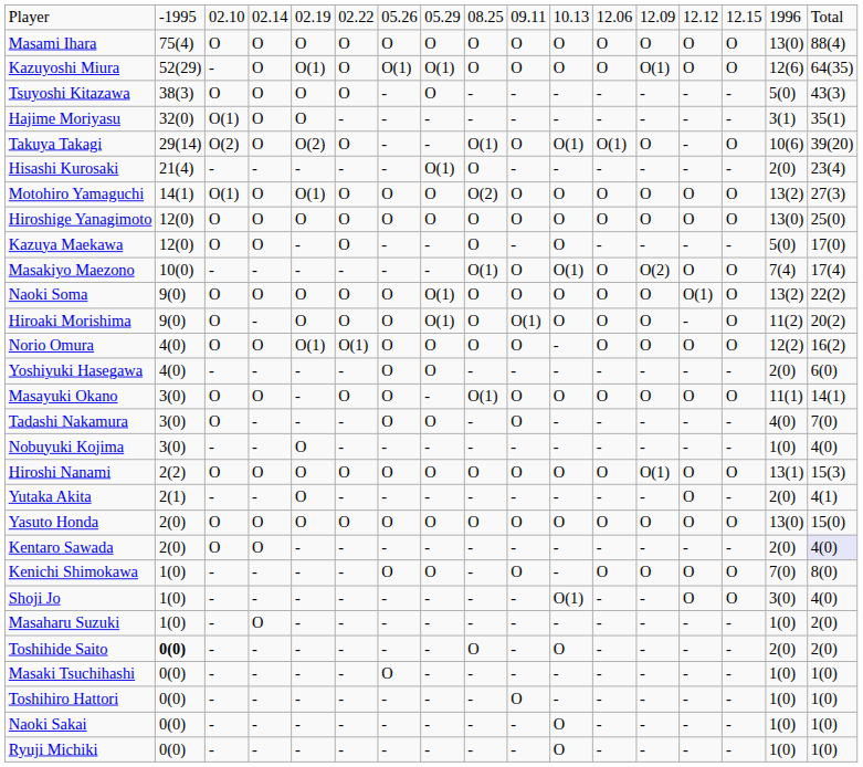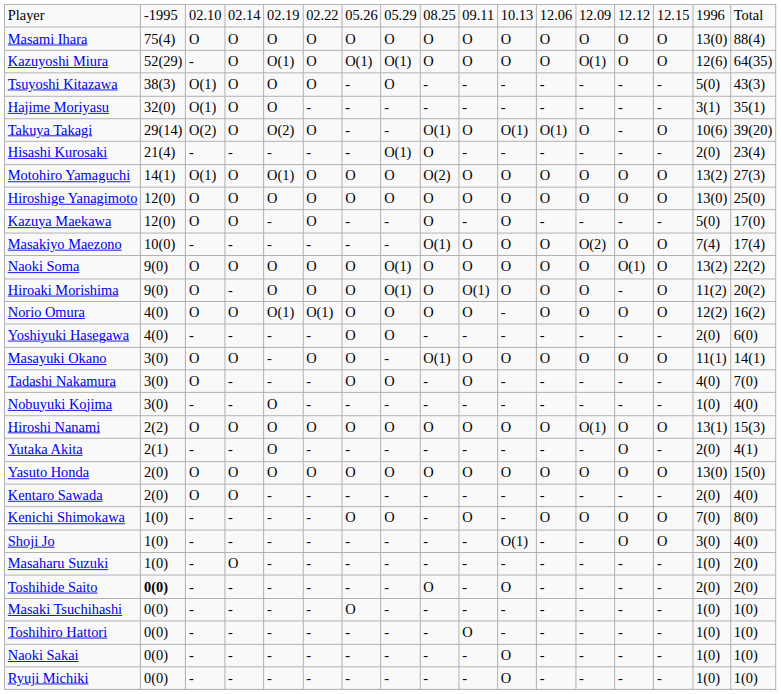 <table class="wikitable" style="text-align:left;">
 <tr>
 <td>Player</td>
 <td>-1995</td>
 <td>02.10</td>
 <td>02.14</td>
 <td>02.19</td>
 <td>02.22</td>
 <td>05.26</td>
 <td>05.29</td>
 <td>08.25</td>
 <td>09.11</td>
 <td>10.13</td>
 <td>12.06</td>
 <td>12.09</td>
 <td>12.12</td>
 <td>12.15</td>
 <td>1996</td>
 <td>Total</td>
 </tr>
 <tr>
 <td><a href='#'>Masami Ihara</a></td>
 <td>75(4)</td>
 <td>O</td>
 <td>O</td>
 <td>O</td>
 <td>O</td>
 <td>O</td>
 <td>O</td>
 <td>O</td>
 <td>O</td>
 <td>O</td>
 <td>O</td>
 <td>O</td>
 <td>O</td>
 <td>O</td>
 <td>13(0)</td>
 <td>88(4)</td>
 </tr>
 <tr>
 <td><a href='#'>Kazuyoshi Miura</a></td>
 <td>52(29)</td>
 <td>-</td>
 <td>O</td>
 <td>O(1)</td>
 <td>O</td>
 <td>O(1)</td>
 <td>O(1)</td>
 <td>O</td>
 <td>O</td>
 <td>O</td>
 <td>O</td>
 <td>O(1)</td>
 <td>O</td>
 <td>O</td>
 <td>12(6)</td>
 <td>64(35)</td>
 </tr>
 <tr>
 <td><a href='#'>Tsuyoshi Kitazawa</a></td>
 <td>38(3)</td>
-<td>O</td>
+<td>O(1)</td>
 <td>O</td>
 <td>O</td>
 <td>O</td>
 <td>-</td>
 <td>O</td>
 <td>-</td>
 <td>-</td>
 <td>-</td>
 <td>-</td>
 <td>-</td>
 <td>-</td>
 <td>-</td>
 <td>5(0)</td>
 <td>43(3)</td>
 </tr>
 <tr>
 <td><a href='#'>Hajime Moriyasu</a></td>
 <td>32(0)</td>
 <td>O(1)</td>
 <td>O</td>
 <td>O</td>
 <td>-</td>
 <td>-</td>
 <td>-</td>
 <td>-</td>
 <td>-</td>
 <td>-</td>
 <td>-</td>
 <td>-</td>
 <td>-</td>
 <td>-</td>
 <td>3(1)</td>
 <td>35(1)</td>
 </tr>
 <tr>
 <td><a href='#'>Takuya Takagi</a></td>
 <td>29(14)</td>
 <td>O(2)</td>
 <td>O</td>
 <td>O(2)</td>
 <td>O</td>
 <td>-</td>
 <td>-</td>
 <td>O(1)</td>
 <td>O</td>
 <td>O(1)</td>
 <td>O(1)</td>
 <td>O</td>
 <td>-</td>
 <td>O</td>
 <td>10(6)</td>
 <td>39(20)</td>
 </tr>
 <tr>
 <td><a href='#'>Hisashi Kurosaki</a></td>
 <td>21(4)</td>
 <td>-</td>
 <td>-</td>
 <td>-</td>
 <td>-</td>
 <td>-</td>
 <td>O(1)</td>
 <td>O</td>
 <td>-</td>
 <td>-</td>
 <td>-</td>
 <td>-</td>
 <td>-</td>
 <td>-</td>
 <td>2(0)</td>
 <td>23(4)</td>
 </tr>
 <tr>
 <td><a href='#'>Motohiro Yamaguchi</a></td>
 <td>14(1)</td>
 <td>O(1)</td>
 <td>O</td>
 <td>O(1)</td>
 <td>O</td>
 <td>O</td>
 <td>O</td>
 <td>O(2)</td>
 <td>O</td>
 <td>O</td>
 <td>O</td>
 <td>O</td>
 <td>O</td>
 <td>O</td>
 <td>13(2)</td>
 <td>27(3)</td>
 </tr>
 <tr>
 <td><a href='#'>Hiroshige Yanagimoto</a></td>
 <td>12(0)</td>
 <td>O</td>
 <td>O</td>
 <td>O</td>
 <td>O</td>
 <td>O</td>
 <td>O</td>
 <td>O</td>
 <td>O</td>
 <td>O</td>
 <td>O</td>
 <td>O</td>
 <td>O</td>
 <td>O</td>
 <td>13(0)</td>
 <td>25(0)</td>
 </tr>
 <tr>
 <td><a href='#'>Kazuya Maekawa</a></td>
 <td>12(0)</td>
 <td>O</td>
 <td>O</td>
 <td>-</td>
 <td>O</td>
 <td>-</td>
 <td>-</td>
 <td>O</td>
 <td>-</td>
 <td>O</td>
 <td>-</td>
 <td>-</td>
 <td>-</td>
 <td>-</td>
 <td>5(0)</td>
 <td>17(0)</td>
 </tr>
 <tr>
 <td><a href='#'>Masakiyo Maezono</a></td>
 <td>10(0)</td>
 <td>-</td>
 <td>-</td>
 <td>-</td>
 <td>-</td>
 <td>-</td>
 <td>-</td>
 <td>O(1)</td>
 <td>O</td>
-<td>O(1)</td>
+<td>O</td>
 <td>O</td>
 <td>O(2)</td>
 <td>O</td>
 <td>O</td>
 <td>7(4)</td>
 <td>17(4)</td>
 </tr>
 <tr>
 <td><a href='#'>Naoki Soma</a></td>
 <td>9(0)</td>
 <td>O</td>
 <td>O</td>
 <td>O</td>
 <td>O</td>
 <td>O</td>
 <td>O(1)</td>
 <td>O</td>
 <td>O</td>
 <td>O</td>
 <td>O</td>
 <td>O</td>
 <td>O(1)</td>
 <td>O</td>
 <td>13(2)</td>
 <td>22(2)</td>
 </tr>
 <tr>
 <td><a href='#'>Hiroaki Morishima</a></td>
 <td>9(0)</td>
 <td>O</td>
 <td>-</td>
 <td>O</td>
 <td>O</td>
 <td>O</td>
 <td>O(1)</td>
 <td>O</td>
 <td>O(1)</td>
 <td>O</td>
 <td>O</td>
 <td>O</td>
 <td>-</td>
 <td>O</td>
 <td>11(2)</td>
 <td>20(2)</td>
 </tr>
 <tr>
 <td><a href='#'>Norio Omura</a></td>
 <td>4(0)</td>
 <td>O</td>
 <td>O</td>
 <td>O(1)</td>
 <td>O(1)</td>
 <td>O</td>
 <td>O</td>
 <td>O</td>
 <td>O</td>
 <td>-</td>
 <td>O</td>
 <td>O</td>
 <td>O</td>
 <td>O</td>
 <td>12(2)</td>
 <td>16(2)</td>
 </tr>
 <tr>
 <td><a href='#'>Yoshiyuki Hasegawa</a></td>
 <td>4(0)</td>
 <td>-</td>
 <td>-</td>
 <td>-</td>
 <td>-</td>
 <td>O</td>
 <td>O</td>
 <td>-</td>
 <td>-</td>
 <td>-</td>
 <td>-</td>
 <td>-</td>
 <td>-</td>
 <td>-</td>
 <td>2(0)</td>
 <td>6(0)</td>
 </tr>
 <tr>
 <td><a href='#'>Masayuki Okano</a></td>
 <td>3(0)</td>
 <td>O</td>
 <td>O</td>
 <td>-</td>
 <td>O</td>
 <td>O</td>
 <td>-</td>
 <td>O(1)</td>
 <td>O</td>
 <td>O</td>
 <td>O</td>
 <td>O</td>
 <td>O</td>
 <td>O</td>
 <td>11(1)</td>
 <td>14(1)</td>
 </tr>
 <tr>
 <td><a href='#'>Tadashi Nakamura</a></td>
 <td>3(0)</td>
 <td>O</td>
 <td>-</td>
 <td>-</td>
 <td>-</td>
 <td>O</td>
 <td>O</td>
 <td>-</td>
 <td>O</td>
 <td>-</td>
 <td>-</td>
 <td>-</td>
 <td>-</td>
 <td>-</td>
 <td>4(0)</td>
 <td>7(0)</td>
 </tr>
 <tr>
 <td><a href='#'>Nobuyuki Kojima</a></td>
 <td>3(0)</td>
 <td>-</td>
 <td>-</td>
 <td>O</td>
 <td>-</td>
 <td>-</td>
 <td>-</td>
 <td>-</td>
 <td>-</td>
 <td>-</td>
 <td>-</td>
 <td>-</td>
 <td>-</td>
 <td>-</td>
 <td>1(0)</td>
 <td>4(0)</td>
 </tr>
 <tr>
 <td><a href='#'>Hiroshi Nanami</a></td>
 <td>2(2)</td>
 <td>O</td>
 <td>O</td>
 <td>O</td>
 <td>O</td>
 <td>O</td>
 <td>O</td>
 <td>O</td>
 <td>O</td>
 <td>O</td>
 <td>O</td>
 <td>O(1)</td>
 <td>O</td>
 <td>O</td>
 <td>13(1)</td>
 <td>15(3)</td>
 </tr>
 <tr>
 <td><a href='#'>Yutaka Akita</a></td>
 <td>2(1)</td>
 <td>-</td>
 <td>-</td>
 <td>O</td>
 <td>-</td>
 <td>-</td>
 <td>-</td>
 <td>-</td>
 <td>-</td>
 <td>-</td>
 <td>-</td>
 <td>-</td>
 <td>O</td>
 <td>-</td>
 <td>2(0)</td>
 <td>4(1)</td>
 </tr>
 <tr>
 <td><a href='#'>Yasuto Honda</a></td>
 <td>2(0)</td>
 <td>O</td>
 <td>O</td>
 <td>O</td>
 <td>O</td>
 <td>O</td>
 <td>O</td>
 <td>O</td>
 <td>O</td>
 <td>O</td>
 <td>O</td>
 <td>O</td>
 <td>O</td>
 <td>O</td>
 <td>13(0)</td>
 <td>15(0)</td>
 </tr>
 <tr>
 <td><a href='#'>Kentaro Sawada</a></td>
 <td>2(0)</td>
 <td>O</td>
 <td>O</td>
 <td>-</td>
 <td>-</td>
 <td>-</td>
 <td>-</td>
 <td>-</td>
 <td>-</td>
 <td>-</td>
 <td>-</td>
 <td>-</td>
 <td>-</td>
 <td>-</td>
 <td>2(0)</td>
-<td style="background: lavender;">4(0)</td>
+<td>4(0)</td>
 </tr>
 <tr>
 <td><a href='#'>Kenichi Shimokawa</a></td>
 <td>1(0)</td>
 <td>-</td>
 <td>-</td>
 <td>-</td>
 <td>-</td>
 <td>O</td>
 <td>O</td>
 <td>-</td>
 <td>O</td>
 <td>-</td>
 <td>O</td>
 <td>O</td>
 <td>O</td>
 <td>O</td>
 <td>7(0)</td>
 <td>8(0)</td>
 </tr>
 <tr>
 <td><a href='#'>Shoji Jo</a></td>
 <td>1(0)</td>
 <td>-</td>
 <td>-</td>
 <td>-</td>
 <td>-</td>
 <td>-</td>
 <td>-</td>
 <td>-</td>
 <td>-</td>
 <td>O(1)</td>
 <td>-</td>
 <td>-</td>
 <td>O</td>
 <td>O</td>
 <td>3(0)</td>
 <td>4(0)</td>
 </tr>
 <tr>
 <td><a href='#'>Masaharu Suzuki</a></td>
 <td>1(0)</td>
 <td>-</td>
 <td>O</td>
 <td>-</td>
 <td>-</td>
 <td>-</td>
 <td>-</td>
 <td>-</td>
 <td>-</td>
 <td>-</td>
 <td>-</td>
 <td>-</td>
 <td>-</td>
 <td>-</td>
 <td>1(0)</td>
 <td>2(0)</td>
 </tr>
 <tr>
 <td><a href='#'>Toshihide Saito</a></td>
 <td><strong>0(0)</strong></td>
 <td>-</td>
 <td>-</td>
 <td>-</td>
 <td>-</td>
 <td>-</td>
 <td>-</td>
 <td>O</td>
 <td>-</td>
 <td>O</td>
 <td>-</td>
 <td>-</td>
 <td>-</td>
 <td>-</td>
 <td>2(0)</td>
 <td>2(0)</td>
 </tr>
 <tr>
 <td><a href='#'>Masaki Tsuchihashi</a></td>
 <td>0(0)</td>
 <td>-</td>
 <td>-</td>
 <td>-</td>
 <td>-</td>
 <td>O</td>
 <td>-</td>
 <td>-</td>
 <td>-</td>
 <td>-</td>
 <td>-</td>
 <td>-</td>
 <td>-</td>
 <td>-</td>
 <td>1(0)</td>
 <td>1(0)</td>
 </tr>
 <tr>
 <td><a href='#'>Toshihiro Hattori</a></td>
 <td>0(0)</td>
 <td>-</td>
 <td>-</td>
 <td>-</td>
 <td>-</td>
 <td>-</td>
 <td>-</td>
 <td>-</td>
 <td>O</td>
 <td>-</td>
 <td>-</td>
 <td>-</td>
 <td>-</td>
 <td>-</td>
 <td>1(0)</td>
 <td>1(0)</td>
 </tr>
 <tr>
 <td><a href='#'>Naoki Sakai</a></td>
 <td>0(0)</td>
 <td>-</td>
 <td>-</td>
 <td>-</td>
 <td>-</td>
 <td>-</td>
 <td>-</td>
 <td>-</td>
 <td>-</td>
 <td>O</td>
 <td>-</td>
 <td>-</td>
 <td>-</td>
 <td>-</td>
 <td>1(0)</td>
 <td>1(0)</td>
 </tr>
 <tr>
 <td><a href='#'>Ryuji Michiki</a></td>
 <td>0(0)</td>
 <td>-</td>
 <td>-</td>
 <td>-</td>
 <td>-</td>
 <td>-</td>
 <td>-</td>
 <td>-</td>
 <td>-</td>
 <td>O</td>
 <td>-</td>
 <td>-</td>
 <td>-</td>
 <td>-</td>
 <td>1(0)</td>
 <td>1(0)</td>
 </tr>
 </table>
